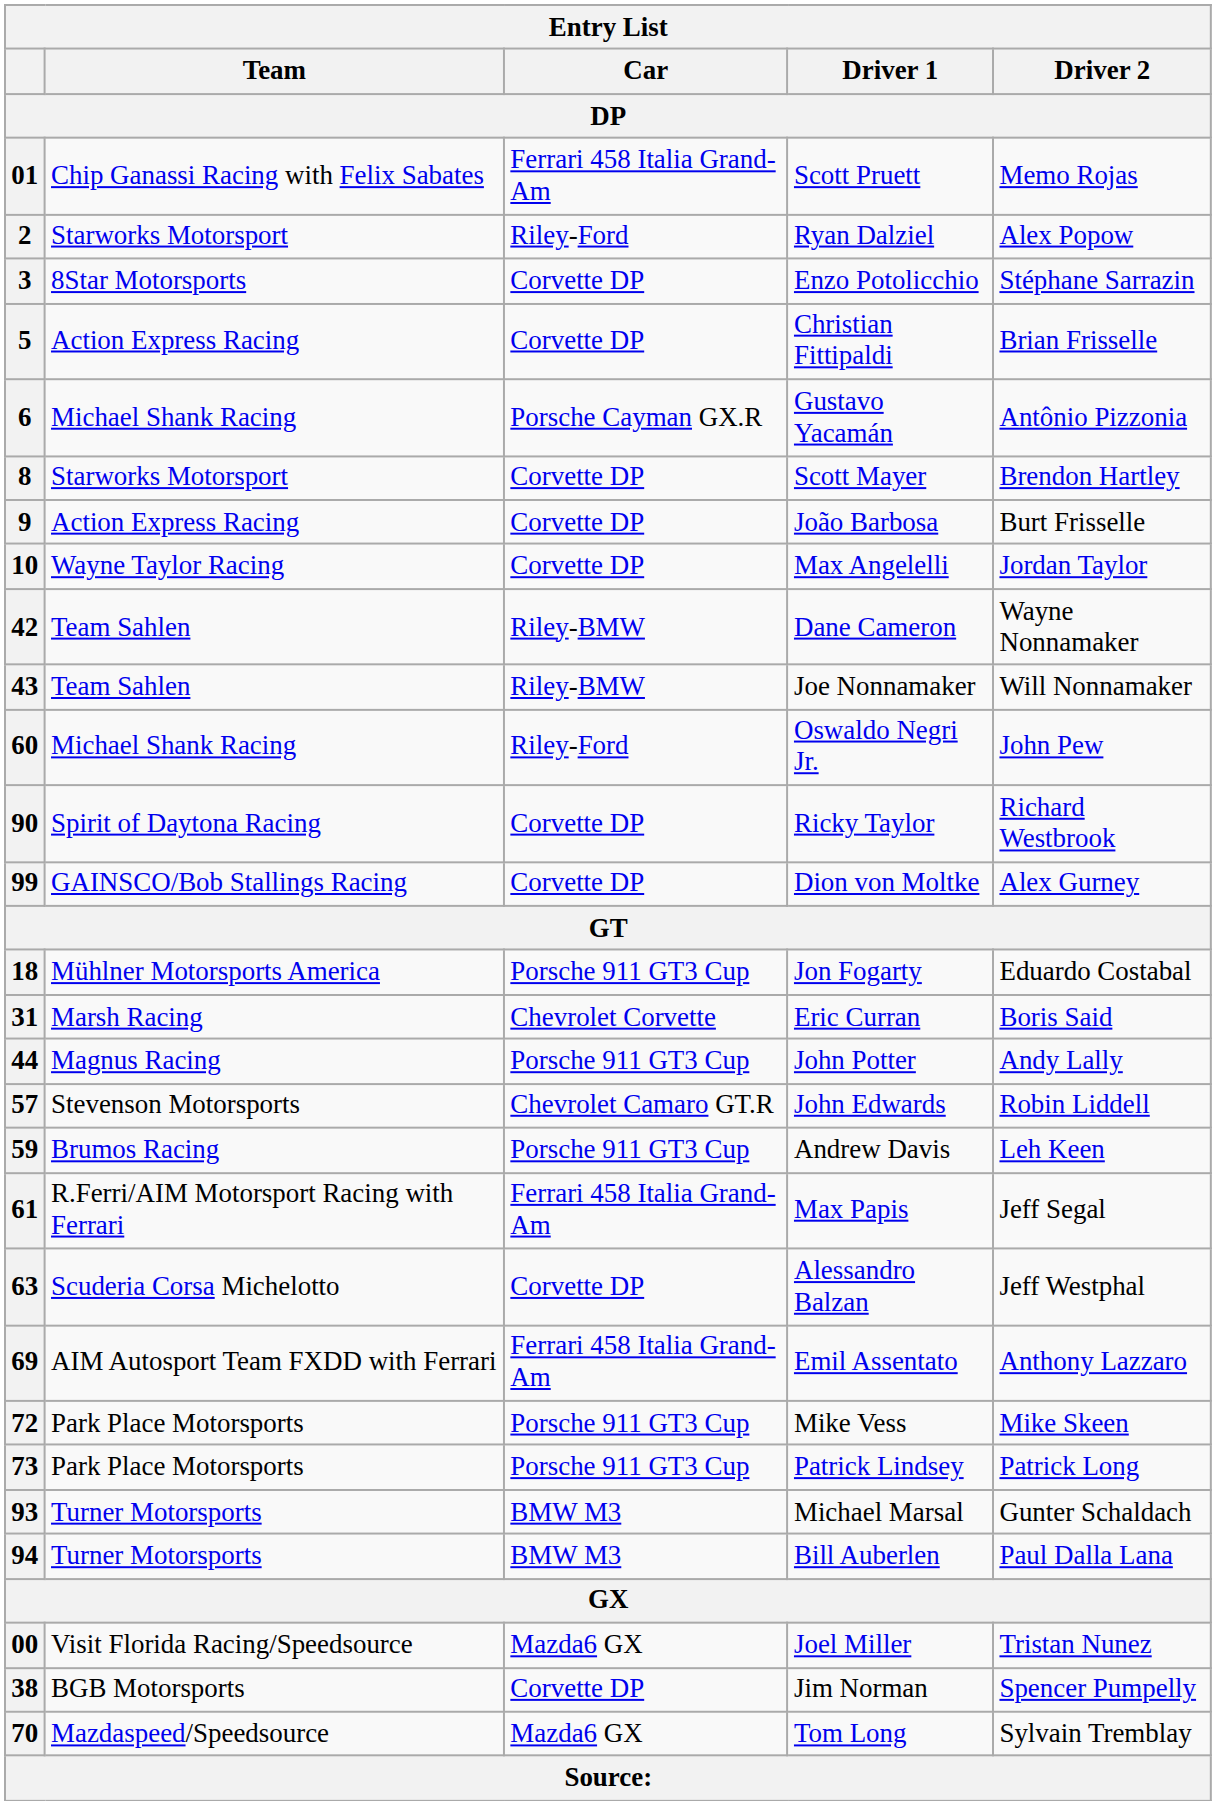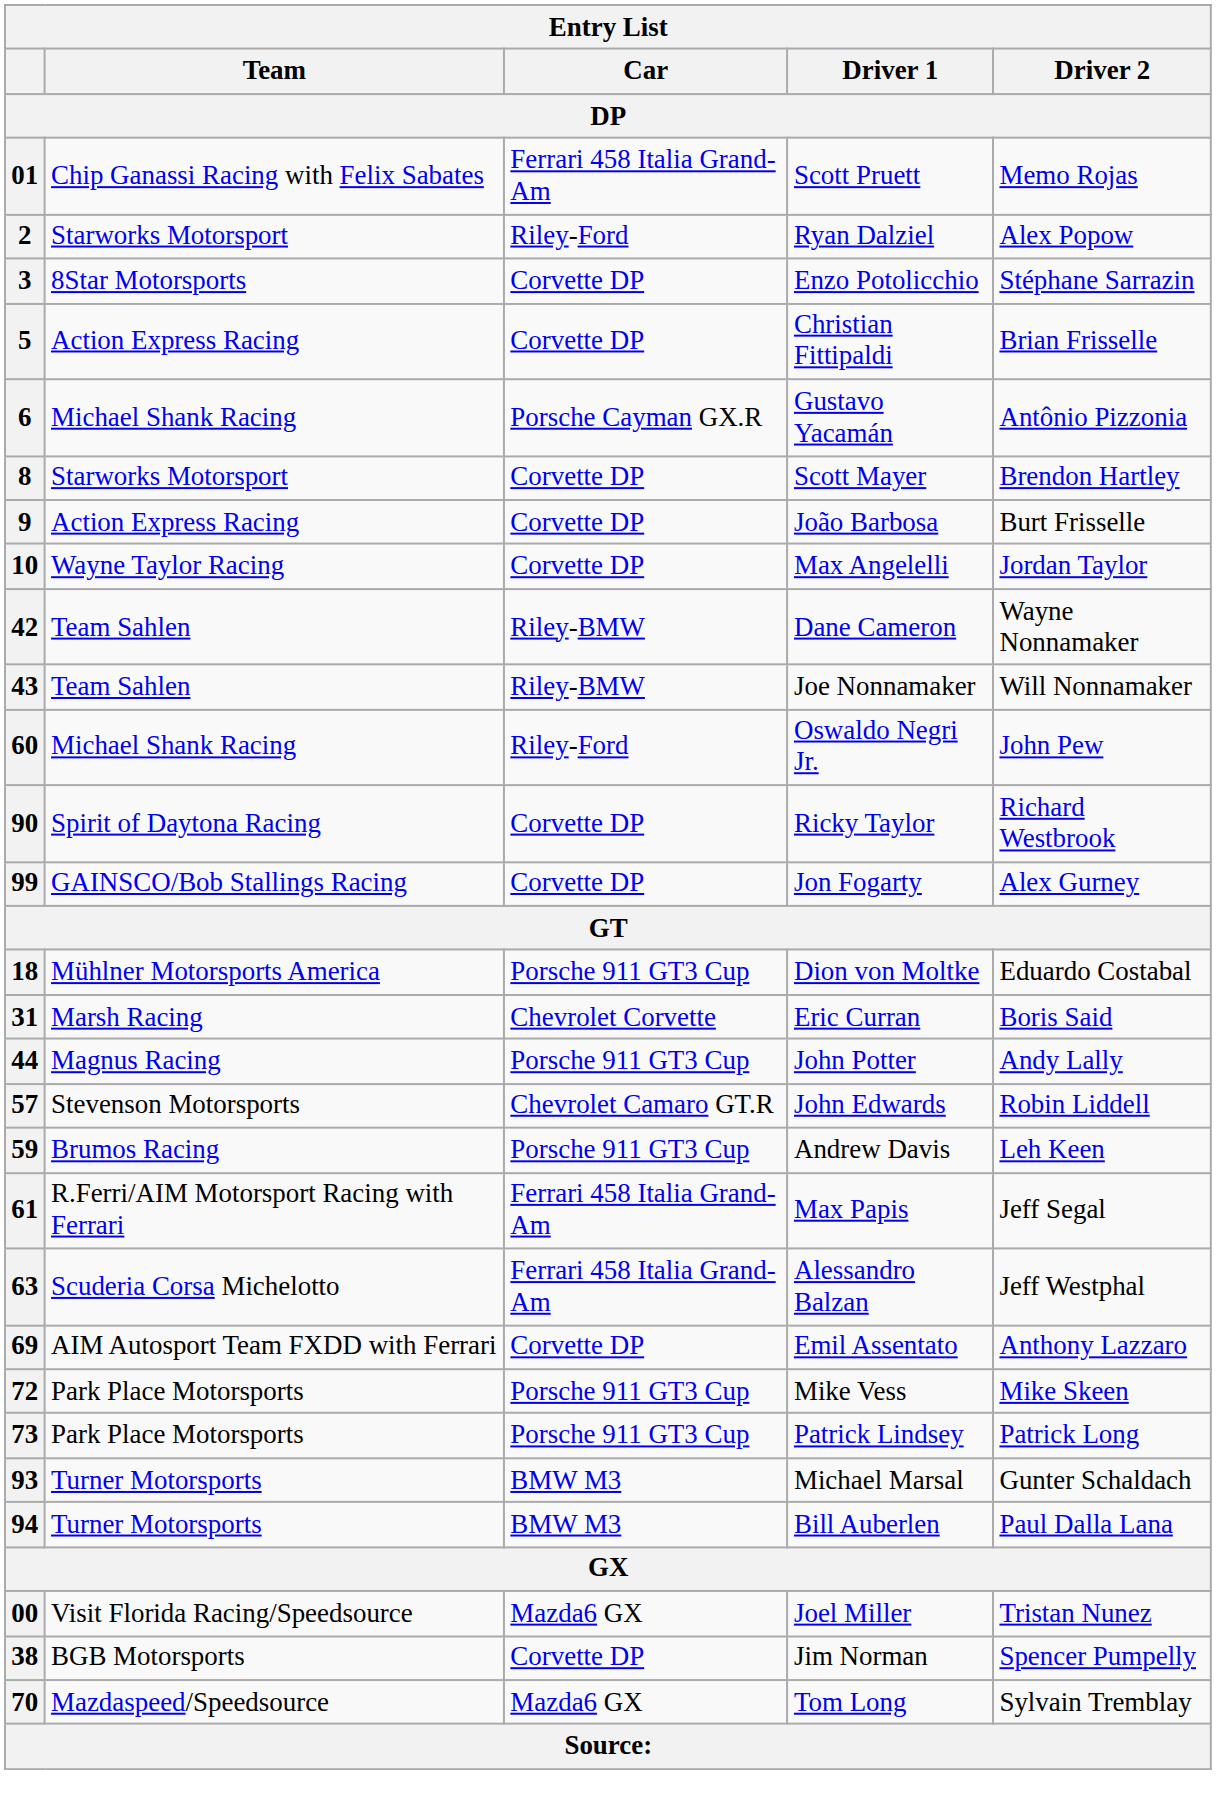 <table class="wikitable" style="font-size: 85%;">
 <tr>
 <th colspan="7">Entry List</th>
 </tr>
 <tr>
 <th></th>
 <th>Team</th>
 <th>Car</th>
 <th>Driver 1</th>
 <th>Driver 2</th>
 </tr>
 <tr>
 <th colspan="5">DP</th>
 </tr>
 <tr>
 <th>01</th>
 <td><a href='#'>Chip Ganassi Racing</a> with <a href='#'>Felix Sabates</a></td>
 <td><a href='#'>Ferrari 458 Italia Grand-Am</a></td>
 <td> <a href='#'>Scott Pruett</a></td>
 <td> <a href='#'>Memo Rojas</a></td>
 </tr>
 <tr>
 <th>2</th>
 <td><a href='#'>Starworks Motorsport</a></td>
 <td><a href='#'>Riley</a>-<a href='#'>Ford</a></td>
 <td> <a href='#'>Ryan Dalziel</a></td>
 <td> <a href='#'>Alex Popow</a></td>
 </tr>
 <tr>
 <th>3</th>
 <td><a href='#'>8Star Motorsports</a></td>
 <td><a href='#'>Corvette DP</a></td>
 <td> <a href='#'>Enzo Potolicchio</a></td>
 <td> <a href='#'>Stéphane Sarrazin</a></td>
 </tr>
 <tr>
 <th>5</th>
 <td><a href='#'>Action Express Racing</a></td>
 <td><a href='#'>Corvette DP</a></td>
 <td> <a href='#'>Christian Fittipaldi</a></td>
 <td> <a href='#'>Brian Frisselle</a></td>
 </tr>
 <tr>
 <th>6</th>
 <td><a href='#'>Michael Shank Racing</a></td>
 <td><a href='#'>Porsche Cayman</a> GX.R</td>
 <td> <a href='#'>Gustavo Yacamán</a></td>
 <td> <a href='#'>Antônio Pizzonia</a></td>
 </tr>
 <tr>
 <th>8</th>
 <td><a href='#'>Starworks Motorsport</a></td>
 <td><a href='#'>Corvette DP</a></td>
 <td> <a href='#'>Scott Mayer</a></td>
 <td> <a href='#'>Brendon Hartley</a></td>
 </tr>
 <tr>
 <th>9</th>
 <td><a href='#'>Action Express Racing</a></td>
 <td><a href='#'>Corvette DP</a></td>
 <td> <a href='#'>João Barbosa</a></td>
 <td> Burt Frisselle</td>
 </tr>
 <tr>
 <th>10</th>
 <td><a href='#'>Wayne Taylor Racing</a></td>
 <td><a href='#'>Corvette DP</a></td>
 <td> <a href='#'>Max Angelelli</a></td>
 <td> <a href='#'>Jordan Taylor</a></td>
 </tr>
 <tr>
 <th>42</th>
 <td><a href='#'>Team Sahlen</a></td>
 <td><a href='#'>Riley</a>-<a href='#'>BMW</a></td>
 <td> <a href='#'>Dane Cameron</a></td>
 <td> Wayne Nonnamaker</td>
 </tr>
 <tr>
 <th>43</th>
 <td><a href='#'>Team Sahlen</a></td>
 <td><a href='#'>Riley</a>-<a href='#'>BMW</a></td>
 <td> Joe Nonnamaker</td>
 <td> Will Nonnamaker</td>
 </tr>
 <tr>
 <th>60</th>
 <td><a href='#'>Michael Shank Racing</a></td>
 <td><a href='#'>Riley</a>-<a href='#'>Ford</a></td>
 <td> <a href='#'>Oswaldo Negri Jr.</a></td>
 <td> <a href='#'>John Pew</a></td>
 </tr>
 <tr>
 <th>90</th>
 <td><a href='#'>Spirit of Daytona Racing</a></td>
 <td><a href='#'>Corvette DP</a></td>
 <td> <a href='#'>Ricky Taylor</a></td>
 <td> <a href='#'>Richard Westbrook</a></td>
 </tr>
 <tr>
 <th>99</th>
 <td><a href='#'>GAINSCO/Bob Stallings Racing</a></td>
 <td><a href='#'>Corvette DP</a></td>
-<td> <a href='#'>Dion von Moltke</a></td>
+<td> <a href='#'>Jon Fogarty</a></td>
 <td> <a href='#'>Alex Gurney</a></td>
 </tr>
 <tr>
 <th colspan="5">GT</th>
 </tr>
 <tr>
 <th>18</th>
 <td><a href='#'>Mühlner Motorsports America</a></td>
 <td><a href='#'>Porsche 911 GT3 Cup</a></td>
-<td> <a href='#'>Jon Fogarty</a></td>
+<td> <a href='#'>Dion von Moltke</a></td>
 <td> Eduardo Costabal</td>
 </tr>
 <tr>
 <th>31</th>
 <td><a href='#'>Marsh Racing</a></td>
 <td><a href='#'>Chevrolet Corvette</a></td>
 <td> <a href='#'>Eric Curran</a></td>
 <td> <a href='#'>Boris Said</a></td>
 </tr>
 <tr>
 <th>44</th>
 <td><a href='#'>Magnus Racing</a></td>
 <td><a href='#'>Porsche 911 GT3 Cup</a></td>
 <td> <a href='#'>John Potter</a></td>
 <td> <a href='#'>Andy Lally</a></td>
 </tr>
 <tr>
 <th>57</th>
 <td>Stevenson Motorsports</td>
 <td><a href='#'>Chevrolet Camaro</a> GT.R</td>
 <td> <a href='#'>John Edwards</a></td>
 <td> <a href='#'>Robin Liddell</a></td>
 </tr>
 <tr>
 <th>59</th>
 <td><a href='#'>Brumos Racing</a></td>
 <td><a href='#'>Porsche 911 GT3 Cup</a></td>
 <td> Andrew Davis</td>
 <td> <a href='#'>Leh Keen</a></td>
 </tr>
 <tr>
 <th>61</th>
 <td>R.Ferri/AIM Motorsport Racing with <a href='#'>Ferrari</a></td>
 <td><a href='#'>Ferrari 458 Italia Grand-Am</a></td>
 <td> <a href='#'>Max Papis</a></td>
 <td> Jeff Segal</td>
 </tr>
 <tr>
 <th>63</th>
 <td><a href='#'>Scuderia Corsa</a> Michelotto</td>
-<td><a href='#'>Corvette DP</a></td>
+<td><a href='#'>Ferrari 458 Italia Grand-Am</a></td>
 <td> <a href='#'>Alessandro Balzan</a></td>
 <td> Jeff Westphal</td>
 </tr>
 <tr>
 <th>69</th>
 <td>AIM Autosport Team FXDD with Ferrari</td>
-<td><a href='#'>Ferrari 458 Italia Grand-Am</a></td>
+<td><a href='#'>Corvette DP</a></td>
 <td> <a href='#'>Emil Assentato</a></td>
 <td> <a href='#'>Anthony Lazzaro</a></td>
 </tr>
 <tr>
 <th>72</th>
 <td>Park Place Motorsports</td>
 <td><a href='#'>Porsche 911 GT3 Cup</a></td>
 <td> Mike Vess</td>
 <td> <a href='#'>Mike Skeen</a></td>
 </tr>
 <tr>
 <th>73</th>
 <td>Park Place Motorsports</td>
 <td><a href='#'>Porsche 911 GT3 Cup</a></td>
 <td> <a href='#'>Patrick Lindsey</a></td>
 <td> <a href='#'>Patrick Long</a></td>
 </tr>
 <tr>
 <th>93</th>
 <td><a href='#'>Turner Motorsports</a></td>
 <td><a href='#'>BMW M3</a></td>
 <td> Michael Marsal</td>
 <td> Gunter Schaldach</td>
 </tr>
 <tr>
 <th>94</th>
 <td><a href='#'>Turner Motorsports</a></td>
 <td><a href='#'>BMW M3</a></td>
 <td> <a href='#'>Bill Auberlen</a></td>
 <td> <a href='#'>Paul Dalla Lana</a></td>
 </tr>
 <tr>
 <th colspan="5">GX</th>
 </tr>
 <tr>
 <th>00</th>
 <td>Visit Florida Racing/Speedsource</td>
 <td><a href='#'>Mazda6</a> GX</td>
 <td> <a href='#'>Joel Miller</a></td>
 <td> <a href='#'>Tristan Nunez</a></td>
 </tr>
 <tr>
 <th>38</th>
 <td>BGB Motorsports</td>
 <td><a href='#'>Corvette DP</a></td>
 <td> Jim Norman</td>
 <td> <a href='#'>Spencer Pumpelly</a></td>
 </tr>
 <tr>
 <th>70</th>
 <td><a href='#'>Mazdaspeed</a>/Speedsource</td>
 <td><a href='#'>Mazda6</a> GX</td>
 <td> <a href='#'>Tom Long</a></td>
 <td> Sylvain Tremblay</td>
 </tr>
 <tr>
 <th colspan="5">Source:</th>
 </tr>
 </table>
